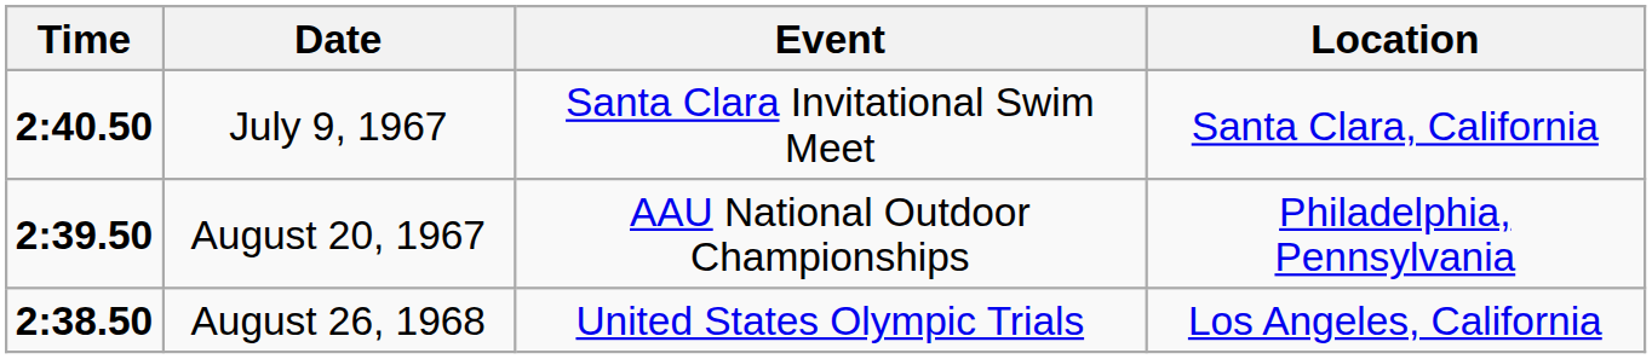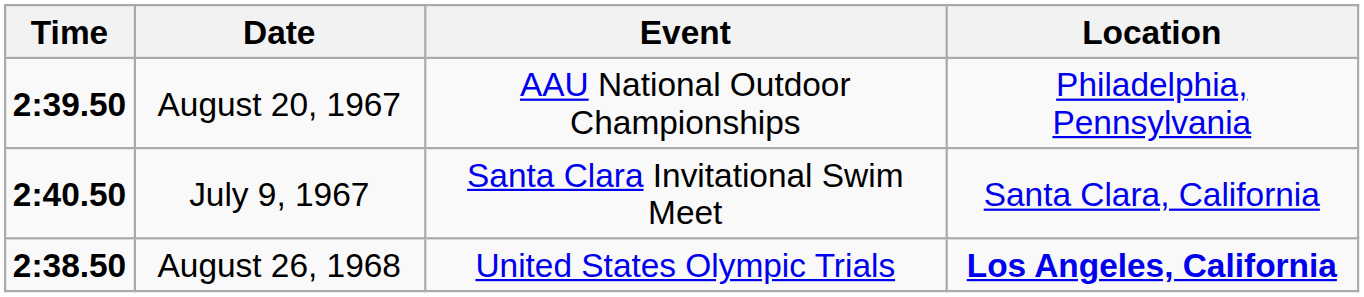 <table class="wikitable" style="font-size: 95%; text-align:center">
 <tr>
 <th width=50>Time</th>
 <th width=125>Date</th>
 <th width=230>Event</th>
 <th width=180>Location</th>
 </tr>
 <tr>
+<td><strong>2:39.50</strong></td>
+<td>August 20, 1967</td>
+<td><a href='#'>AAU</a> National Outdoor Championships</td>
+<td><a href='#'>Philadelphia, Pennsylvania</a></td>
+</tr>
+<tr>
 <td><strong>2:40.50</strong></td>
 <td>July 9, 1967</td>
 <td><a href='#'>Santa Clara</a> Invitational Swim Meet</td>
 <td><a href='#'>Santa Clara, California</a></td>
 </tr>
 <tr>
-<td><strong>2:39.50</strong></td>
-<td>August 20, 1967</td>
-<td><a href='#'>AAU</a> National Outdoor Championships</td>
-<td><a href='#'>Philadelphia, Pennsylvania</a></td>
-</tr>
-<tr>
 <td><strong>2:38.50</strong></td>
 <td>August 26, 1968</td>
 <td><a href='#'>United States Olympic Trials</a></td>
-<td><a href='#'>Los Angeles, California</a></td>
+<td><strong><a href='#'>Los Angeles, California</a></strong></td>
 </tr>
 </table>
